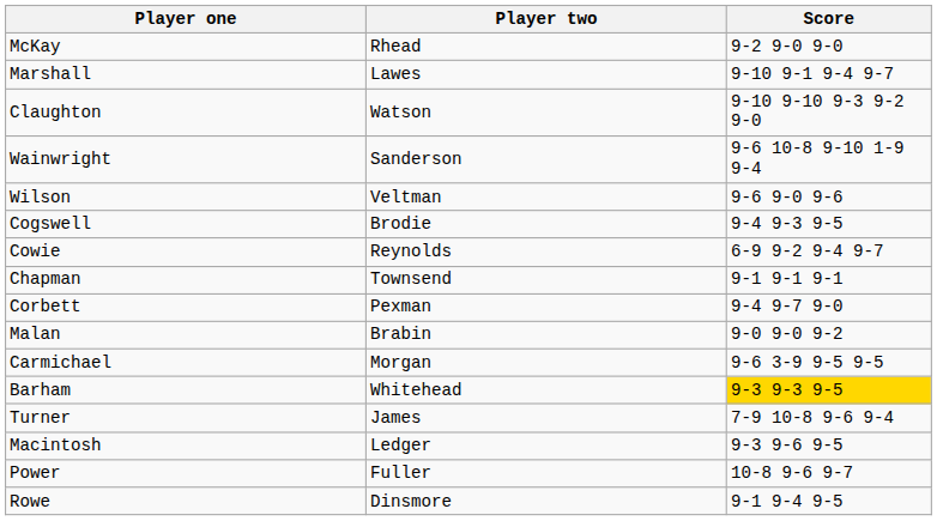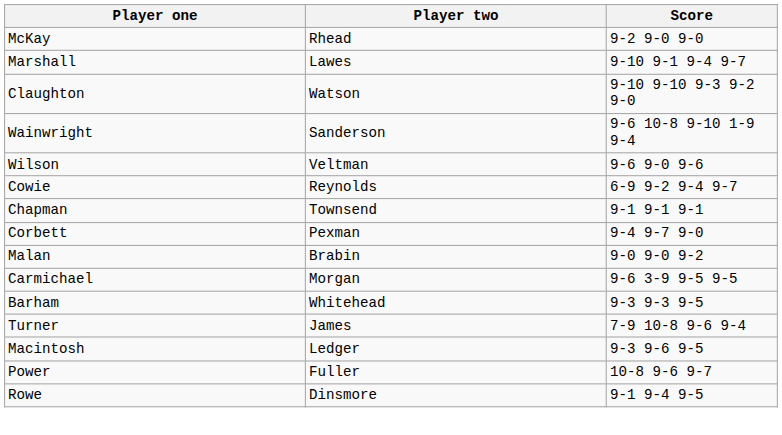 <table class="wikitable">
 <tr>
 <th width=270>Player one</th>
 <th width=270>Player two</th>
 <th width=150>Score</th>
 </tr>
 <tr>
 <td> McKay</td>
 <td> Rhead</td>
 <td>9-2 9-0 9-0</td>
 </tr>
 <tr>
 <td> Marshall</td>
 <td> Lawes</td>
 <td>9-10 9-1 9-4 9-7</td>
 </tr>
 <tr>
 <td> Claughton</td>
 <td> Watson</td>
 <td>9-10 9-10 9-3 9-2 9-0</td>
 </tr>
 <tr>
 <td> Wainwright</td>
 <td> Sanderson</td>
 <td>9-6 10-8 9-10 1-9 9-4</td>
 </tr>
 <tr>
 <td> Wilson</td>
 <td> Veltman</td>
 <td>9-6 9-0 9-6</td>
 </tr>
 <tr>
-<td> Cogswell</td>
-<td> Brodie</td>
-<td>9-4 9-3 9-5</td>
-</tr>
-<tr>
 <td> Cowie</td>
 <td> Reynolds</td>
 <td>6-9 9-2 9-4 9-7</td>
 </tr>
 <tr>
 <td> Chapman</td>
 <td> Townsend</td>
 <td>9-1 9-1 9-1</td>
 </tr>
 <tr>
 <td> Corbett</td>
 <td> Pexman</td>
 <td>9-4 9-7 9-0</td>
 </tr>
 <tr>
 <td> Malan</td>
 <td> Brabin</td>
 <td>9-0 9-0 9-2</td>
 </tr>
 <tr>
 <td> Carmichael</td>
 <td> Morgan</td>
 <td>9-6 3-9 9-5 9-5</td>
 </tr>
 <tr>
 <td> Barham</td>
 <td> Whitehead</td>
-<td style="background: gold;">9-3 9-3 9-5</td>
+<td>9-3 9-3 9-5</td>
 </tr>
 <tr>
 <td> Turner</td>
 <td> James</td>
 <td>7-9 10-8 9-6 9-4</td>
 </tr>
 <tr>
 <td> Macintosh</td>
 <td> Ledger</td>
 <td>9-3 9-6 9-5</td>
 </tr>
 <tr>
 <td> Power</td>
 <td> Fuller</td>
 <td>10-8 9-6 9-7</td>
 </tr>
 <tr>
 <td> Rowe</td>
 <td> Dinsmore</td>
 <td>9-1 9-4 9-5</td>
 </tr>
 </table>
